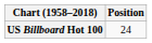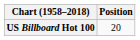 <table class="wikitable plainrowheaders" style="text-align:center">
 <tr>
 <th>Chart (1958–2018)</th>
 <th>Position</th>
 </tr>
 <tr>
 <th scope="row">US <em>Billboard</em> Hot 100</th>
-<td>24</td>
+<td>20</td>
 </tr>
 </table>
